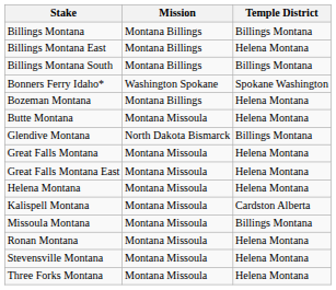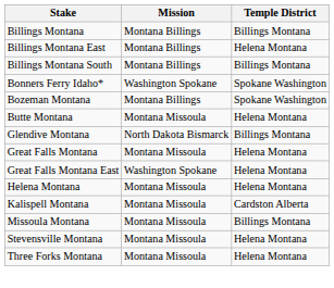 <table class="wikitable sortable">
 <tr>
 <th>Stake</th>
 <th>Mission</th>
 <th>Temple District</th>
 </tr>
 <tr>
 <td>Billings Montana</td>
 <td>Montana Billings</td>
 <td>Billings Montana</td>
 </tr>
 <tr>
 <td>Billings Montana East</td>
 <td>Montana Billings</td>
 <td>Helena Montana</td>
 </tr>
 <tr>
 <td>Billings Montana South</td>
 <td>Montana Billings</td>
 <td>Billings Montana</td>
 </tr>
 <tr>
 <td>Bonners Ferry Idaho*</td>
 <td>Washington Spokane</td>
 <td>Spokane Washington</td>
 </tr>
 <tr>
 <td>Bozeman Montana</td>
 <td>Montana Billings</td>
-<td>Helena Montana</td>
+<td>Spokane Washington</td>
 </tr>
 <tr>
 <td>Butte Montana</td>
 <td>Montana Missoula</td>
 <td>Helena Montana</td>
 </tr>
 <tr>
 <td>Glendive Montana</td>
 <td>North Dakota Bismarck</td>
 <td>Billings Montana</td>
 </tr>
 <tr>
 <td>Great Falls Montana</td>
 <td>Montana Missoula</td>
 <td>Helena Montana</td>
 </tr>
 <tr>
 <td>Great Falls Montana East</td>
-<td>Montana Missoula</td>
+<td>Washington Spokane</td>
 <td>Helena Montana</td>
 </tr>
 <tr>
 <td>Helena Montana</td>
 <td>Montana Missoula</td>
 <td>Helena Montana</td>
 </tr>
 <tr>
 <td>Kalispell Montana</td>
 <td>Montana Missoula</td>
 <td>Cardston Alberta</td>
 </tr>
 <tr>
 <td>Missoula Montana</td>
 <td>Montana Missoula</td>
 <td>Billings Montana</td>
 </tr>
 <tr>
-<td>Ronan Montana</td>
-<td>Montana Missoula</td>
-<td>Helena Montana</td>
-</tr>
-<tr>
 <td>Stevensville Montana</td>
 <td>Montana Missoula</td>
 <td>Helena Montana</td>
 </tr>
 <tr>
 <td>Three Forks Montana</td>
 <td>Montana Missoula</td>
 <td>Helena Montana</td>
 </tr>
 </table>
